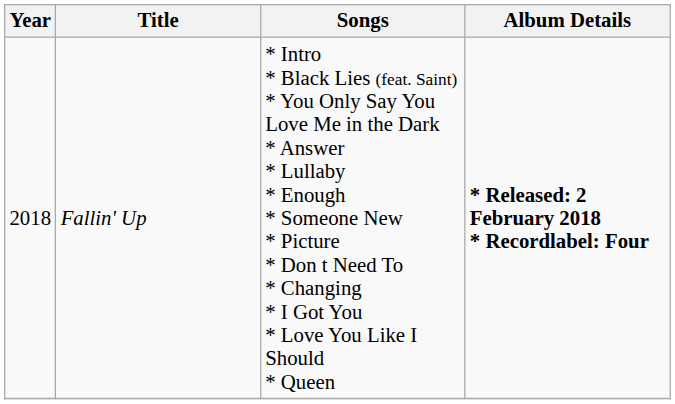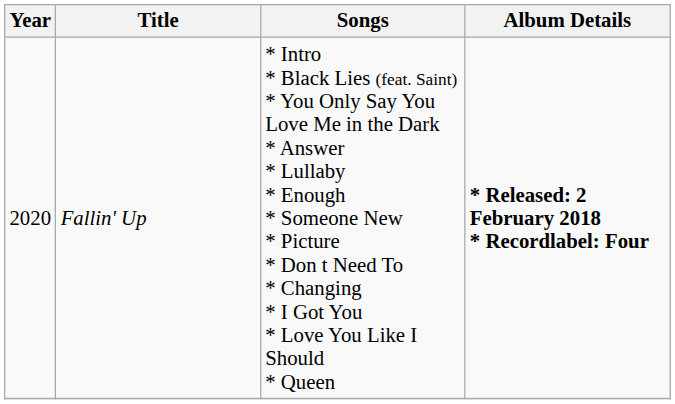 <table class="wikitable">
 <tr>
 <th align="center" width="25">Year</th>
 <th align="center" width="150">Title</th>
 <th align="center" width="150">Songs</th>
 <th align="center" width="150">Album Details</th>
 </tr>
 <tr>
-<td align="center">2018</td>
+<td align="center">2020</td>
 <td align="left"><em>Fallin' Up</em></td>
 <td>* Intro <br> * Black Lies <small>(feat. Saint)</small> <br> * You Only Say You Love Me in the Dark <br> * Answer <br> * Lullaby <br> * Enough <br> * Someone New <br> * Picture <br> * Don t Need To <br> * Changing <br> * I Got You <br> * Love You Like I Should <br> * Queen</td>
 <td><strong>* Released: 2 February 2018 <br> * Recordlabel: Four </strong></td>
 </tr>
 <tr>
 </tr>
 </table>
